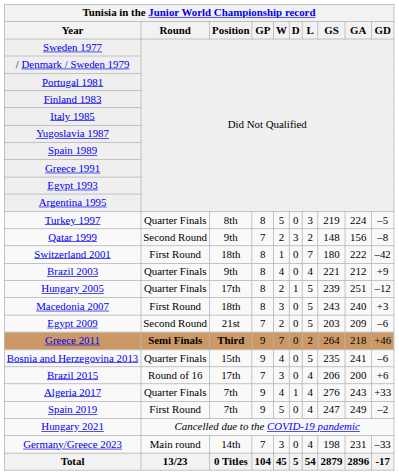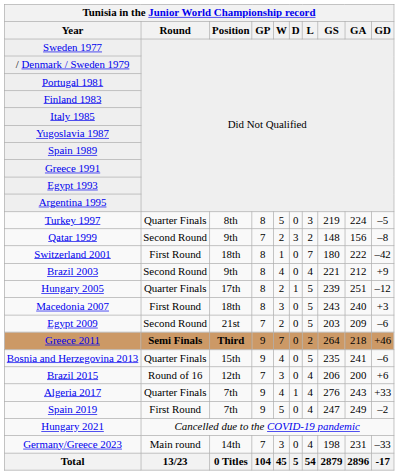 <table class="wikitable" style="text-align: center;">
 <tr>
 <th colspan=10>Tunisia in the <a href='#'>Junior World Championship record</a></th>
 </tr>
 <tr>
 <th>Year</th>
 <th>Round</th>
 <th>Position</th>
 <th>GP</th>
 <th>W</th>
 <th>D</th>
 <th>L</th>
 <th>GS</th>
 <th>GA</th>
 <th>GD</th>
 </tr>
 <tr bgcolor="efefef">
 <td> <a href='#'>Sweden 1977</a></td>
 <td colspan=10 rowspan=10 align=center>Did Not Qualified</td>
 </tr>
 <tr bgcolor="efefef">
 <td> /  <a href='#'>Denmark / Sweden 1979</a></td>
 </tr>
 <tr bgcolor="efefef">
 <td> <a href='#'>Portugal 1981</a></td>
 </tr>
 <tr bgcolor="efefef">
 <td> <a href='#'>Finland 1983</a></td>
 </tr>
 <tr bgcolor="efefef">
 <td> <a href='#'>Italy 1985</a></td>
 </tr>
 <tr bgcolor="efefef">
 <td> <a href='#'>Yugoslavia 1987</a></td>
 </tr>
 <tr bgcolor="efefef">
 <td> <a href='#'>Spain 1989</a></td>
 </tr>
 <tr bgcolor="efefef">
 <td> <a href='#'>Greece 1991</a></td>
 </tr>
 <tr bgcolor="efefef">
 <td> <a href='#'>Egypt 1993</a></td>
 </tr>
 <tr bgcolor="efefef">
 <td> <a href='#'>Argentina 1995</a></td>
 </tr>
 <tr>
 <td> <a href='#'>Turkey 1997</a></td>
 <td>Quarter Finals</td>
 <td>8th</td>
 <td>8</td>
 <td>5</td>
 <td>0</td>
 <td>3</td>
 <td>219</td>
 <td>224</td>
 <td>–5</td>
 </tr>
 <tr>
 <td> <a href='#'>Qatar 1999</a></td>
 <td>Second Round</td>
 <td>9th</td>
 <td>7</td>
 <td>2</td>
 <td>3</td>
 <td>2</td>
 <td>148</td>
 <td>156</td>
 <td>–8</td>
 </tr>
 <tr>
 <td> <a href='#'>Switzerland 2001</a></td>
 <td>First Round</td>
 <td>18th</td>
 <td>8</td>
 <td>1</td>
 <td>0</td>
 <td>7</td>
 <td>180</td>
 <td>222</td>
 <td>–42</td>
 </tr>
 <tr>
 <td> <a href='#'>Brazil 2003</a></td>
-<td>Quarter Finals</td>
+<td>Second Round</td>
 <td>9th</td>
 <td>8</td>
 <td>4</td>
 <td>0</td>
 <td>4</td>
 <td>221</td>
 <td>212</td>
 <td>+9</td>
 </tr>
 <tr>
 <td> <a href='#'>Hungary 2005</a></td>
 <td>Quarter Finals</td>
 <td>17th</td>
 <td>8</td>
 <td>2</td>
 <td>1</td>
 <td>5</td>
 <td>239</td>
 <td>251</td>
 <td>–12</td>
 </tr>
 <tr>
 <td> <a href='#'>Macedonia 2007</a></td>
 <td>First Round</td>
 <td>18th</td>
 <td>8</td>
 <td>3</td>
 <td>0</td>
 <td>5</td>
 <td>243</td>
 <td>240</td>
 <td>+3</td>
 </tr>
 <tr>
 <td> <a href='#'>Egypt 2009</a></td>
 <td>Second Round</td>
 <td>21st</td>
 <td>7</td>
 <td>2</td>
 <td>0</td>
 <td>5</td>
 <td>203</td>
 <td>209</td>
 <td>–6</td>
 </tr>
 <tr bgcolor=cc9966>
 <td> <a href='#'>Greece 2011</a></td>
 <td><strong>Semi Finals</strong></td>
 <td><strong>Third</strong></td>
 <td>9</td>
 <td>7</td>
 <td>0</td>
 <td>2</td>
 <td>264</td>
 <td>218</td>
 <td>+46</td>
 </tr>
 <tr>
 <td> <a href='#'>Bosnia and Herzegovina 2013</a></td>
 <td>Quarter Finals</td>
 <td>15th</td>
 <td>9</td>
 <td>4</td>
 <td>0</td>
 <td>5</td>
 <td>235</td>
 <td>241</td>
 <td>–6</td>
 </tr>
 <tr>
 <td> <a href='#'>Brazil 2015</a></td>
 <td>Round of 16</td>
-<td>17th</td>
+<td>12th</td>
 <td>7</td>
 <td>3</td>
 <td>0</td>
 <td>4</td>
 <td>206</td>
 <td>200</td>
 <td>+6</td>
 </tr>
 <tr>
 <td> <a href='#'>Algeria 2017</a></td>
 <td>Quarter Finals</td>
 <td>7th</td>
 <td>9</td>
 <td>4</td>
 <td>1</td>
 <td>4</td>
 <td>276</td>
 <td>243</td>
 <td>+33</td>
 </tr>
 <tr>
 <td> <a href='#'>Spain 2019</a></td>
 <td>First Round</td>
 <td>7th</td>
 <td>9</td>
 <td>5</td>
 <td>0</td>
 <td>4</td>
 <td>247</td>
 <td>249</td>
 <td>–2</td>
 </tr>
 <tr>
 <td> <a href='#'>Hungary 2021</a></td>
 <td colspan=10 rowspan=1 align=center><em>Cancelled due to the <a href='#'>COVID-19 pandemic</a></em></td>
 </tr>
 <tr>
 <td>  <a href='#'>Germany/Greece 2023</a></td>
 <td>Main round</td>
 <td>14th</td>
 <td>7</td>
 <td>3</td>
 <td>0</td>
 <td>4</td>
 <td>198</td>
 <td>231</td>
 <td>–33</td>
 </tr>
 <tr>
 <th>Total</th>
 <th>13/23</th>
 <th>0 Titles</th>
 <th>104</th>
 <th>45</th>
 <th>5</th>
 <th>54</th>
 <th>2879</th>
 <th>2896</th>
 <th>-17</th>
 </tr>
 </table>
